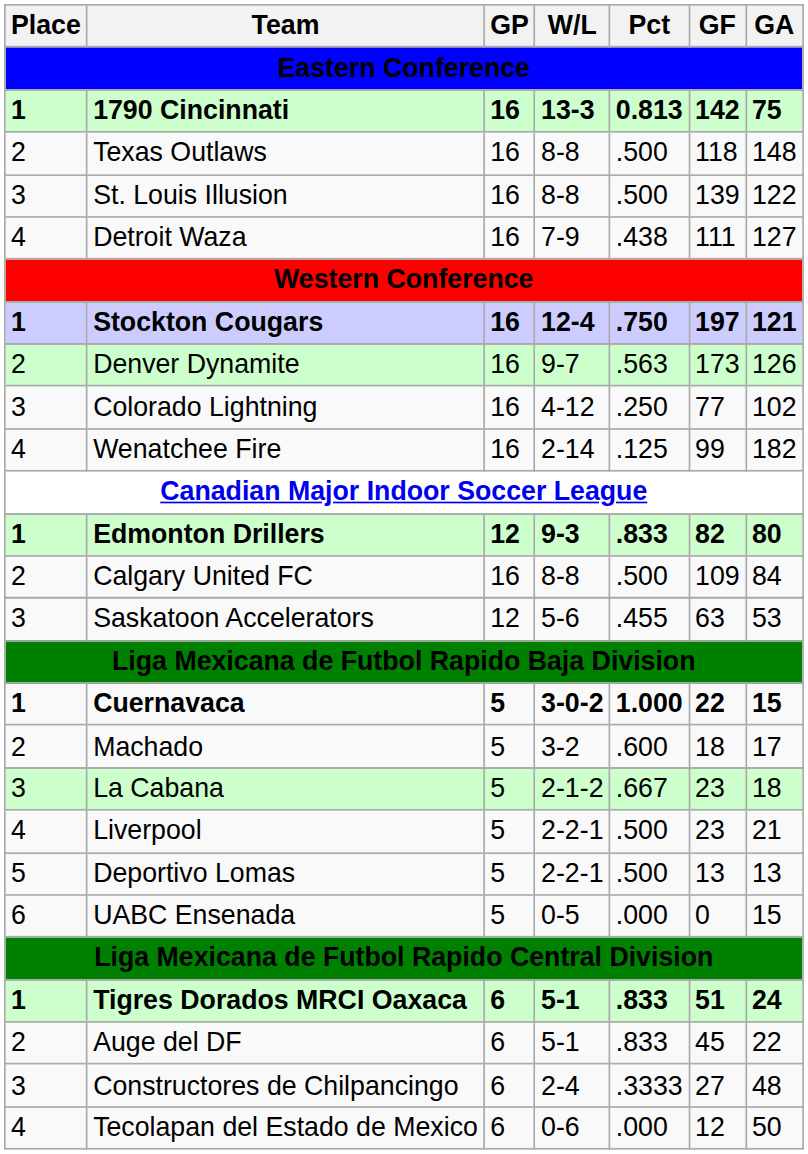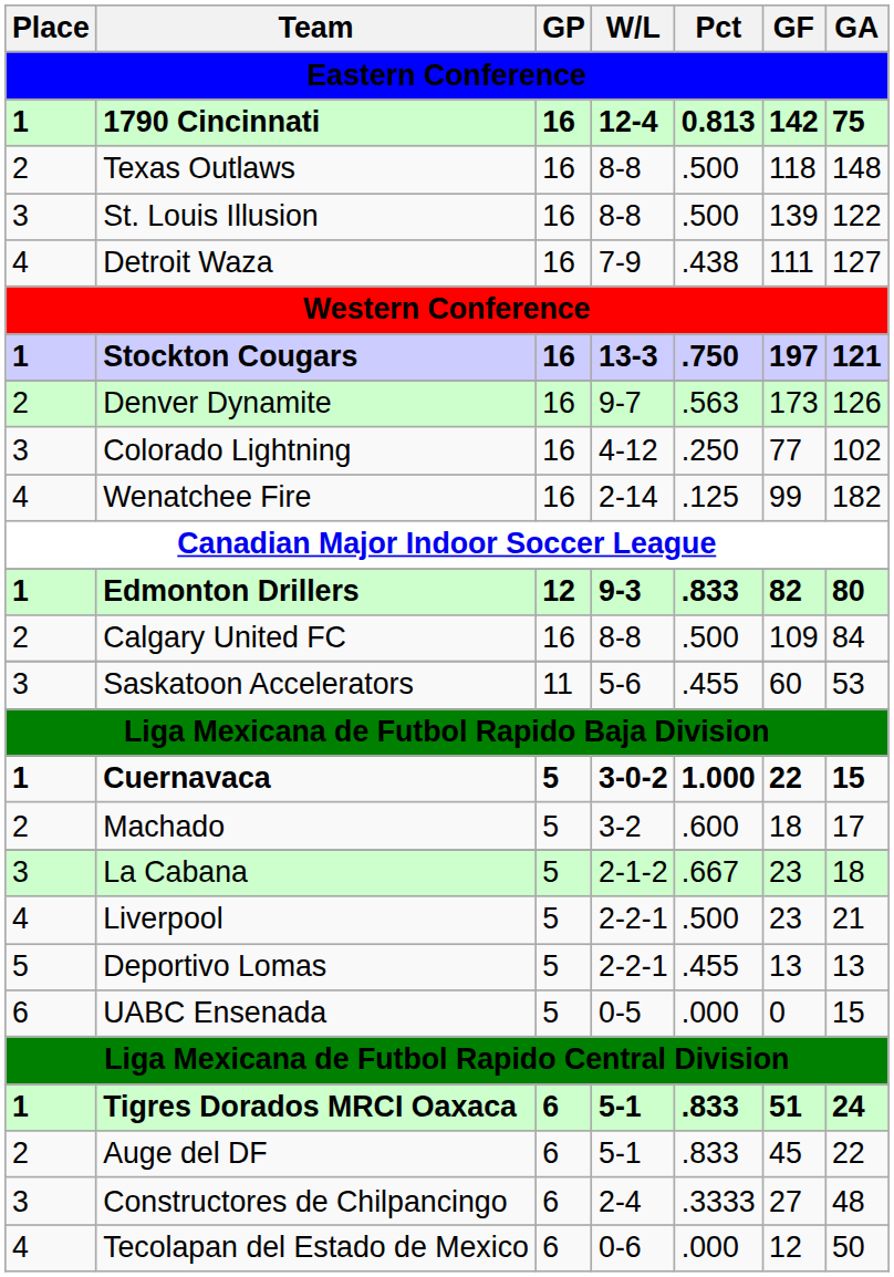 <table class="wikitable">
 <tr>
 <th>Place</th>
 <th>Team</th>
 <th>GP</th>
 <th>W/L</th>
 <th>Pct</th>
 <th>GF</th>
 <th>GA</th>
 </tr>
 <tr>
 <th style=background-color:blue colspan=9><span>Eastern Conference </span></th>
 </tr>
 <tr>
 </tr>
 <tr bgcolor=#ccffcc>
 <td><strong>1</strong></td>
 <td><strong>1790 Cincinnati</strong></td>
 <td><strong>16</strong></td>
-<td><strong>13-3</strong></td>
+<td><strong>12-4</strong></td>
 <td><strong>0.813</strong></td>
 <td><strong>142</strong></td>
 <td><strong>75</strong></td>
 </tr>
 <tr>
 <td>2</td>
 <td>Texas Outlaws</td>
 <td>16</td>
 <td>8-8</td>
 <td>.500</td>
 <td>118</td>
 <td>148</td>
 </tr>
 <tr>
 <td>3</td>
 <td>St. Louis Illusion</td>
 <td>16</td>
 <td>8-8</td>
 <td>.500</td>
 <td>139</td>
 <td>122</td>
 </tr>
 <tr>
 <td>4</td>
 <td>Detroit Waza</td>
 <td>16</td>
 <td>7-9</td>
 <td>.438</td>
 <td>111</td>
 <td>127</td>
 </tr>
 <tr>
 <th style=background-color:Red colspan=9><span>Western Conference </span></th>
 </tr>
 <tr>
 </tr>
 <tr bgcolor=#ccccff>
 <td><strong>1</strong></td>
 <td><strong>Stockton Cougars</strong></td>
 <td><strong>16</strong></td>
-<td><strong>12-4</strong></td>
+<td><strong>13-3</strong></td>
 <td><strong>.750</strong></td>
 <td><strong>197</strong></td>
 <td><strong>121</strong></td>
 </tr>
 <tr>
 </tr>
 <tr bgcolor=#ccffcc>
 <td>2</td>
 <td>Denver Dynamite</td>
 <td>16</td>
 <td>9-7</td>
 <td>.563</td>
 <td>173</td>
 <td>126</td>
 </tr>
 <tr>
 <td>3</td>
 <td>Colorado Lightning</td>
 <td>16</td>
 <td>4-12</td>
 <td>.250</td>
 <td>77</td>
 <td>102</td>
 </tr>
 <tr>
 <td>4</td>
 <td>Wenatchee Fire</td>
 <td>16</td>
 <td>2-14</td>
 <td>.125</td>
 <td>99</td>
 <td>182</td>
 </tr>
 <tr>
 <th style=background-color:White colspan=9><a href='#'><span>Canadian Major Indoor Soccer League</span></a></th>
 </tr>
 <tr>
 </tr>
 <tr bgcolor=#ccffcc>
 <td><strong>1</strong></td>
 <td><strong>Edmonton Drillers</strong></td>
 <td><strong>12</strong></td>
 <td><strong>9-3</strong></td>
 <td><strong>.833</strong></td>
 <td><strong>82</strong></td>
 <td><strong>80</strong></td>
 </tr>
 <tr>
 <td>2</td>
 <td>Calgary United FC</td>
 <td>16</td>
 <td>8-8</td>
 <td>.500</td>
 <td>109</td>
 <td>84</td>
 </tr>
 <tr>
 </tr>
 <tr>
 <td>3</td>
 <td>Saskatoon Accelerators</td>
-<td>12</td>
+<td>11</td>
 <td>5-6</td>
 <td>.455</td>
-<td>63</td>
+<td>60</td>
 <td>53</td>
 </tr>
 <tr>
 <th style=background-color:Green colspan=9><span>Liga Mexicana de Futbol Rapido Baja Division</span></th>
 </tr>
 <tr>
 <td><strong>1</strong></td>
 <td><strong>Cuernavaca</strong></td>
 <td><strong>5</strong></td>
 <td><strong>3-0-2</strong></td>
 <td><strong>1.000</strong></td>
 <td><strong>22</strong></td>
 <td><strong>15</strong></td>
 </tr>
 <tr>
 <td>2</td>
 <td>Machado</td>
 <td>5</td>
 <td>3-2</td>
 <td>.600</td>
 <td>18</td>
 <td>17</td>
 </tr>
 <tr>
 </tr>
 <tr bgcolor=#ccffcc>
 <td>3</td>
 <td>La Cabana</td>
 <td>5</td>
 <td>2-1-2</td>
 <td>.667</td>
 <td>23</td>
 <td>18</td>
 </tr>
 <tr>
 <td>4</td>
 <td>Liverpool</td>
 <td>5</td>
 <td>2-2-1</td>
 <td>.500</td>
 <td>23</td>
 <td>21</td>
 </tr>
 <tr>
 <td>5</td>
 <td>Deportivo Lomas</td>
 <td>5</td>
 <td>2-2-1</td>
-<td>.500</td>
+<td>.455</td>
 <td>13</td>
 <td>13</td>
 </tr>
 <tr>
 <td>6</td>
 <td>UABC Ensenada</td>
 <td>5</td>
 <td>0-5</td>
 <td>.000</td>
 <td>0</td>
 <td>15</td>
 </tr>
 <tr>
 <th style=background-color:Green colspan=9><span>Liga Mexicana de Futbol Rapido Central Division </span></th>
 </tr>
 <tr>
 </tr>
 <tr bgcolor=#ccffcc>
 <td><strong>1</strong></td>
 <td><strong>Tigres Dorados MRCI Oaxaca</strong></td>
 <td><strong>6</strong></td>
 <td><strong>5-1</strong></td>
 <td><strong>.833</strong></td>
 <td><strong>51</strong></td>
 <td><strong>24</strong></td>
 </tr>
 <tr>
 <td>2</td>
 <td>Auge del DF</td>
 <td>6</td>
 <td>5-1</td>
 <td>.833</td>
 <td>45</td>
 <td>22</td>
 </tr>
 <tr>
 <td>3</td>
 <td>Constructores de Chilpancingo</td>
 <td>6</td>
 <td>2-4</td>
 <td>.3333</td>
 <td>27</td>
 <td>48</td>
 </tr>
 <tr>
 <td>4</td>
 <td>Tecolapan del Estado de Mexico</td>
 <td>6</td>
 <td>0-6</td>
 <td>.000</td>
 <td>12</td>
 <td>50</td>
 </tr>
 </table>
